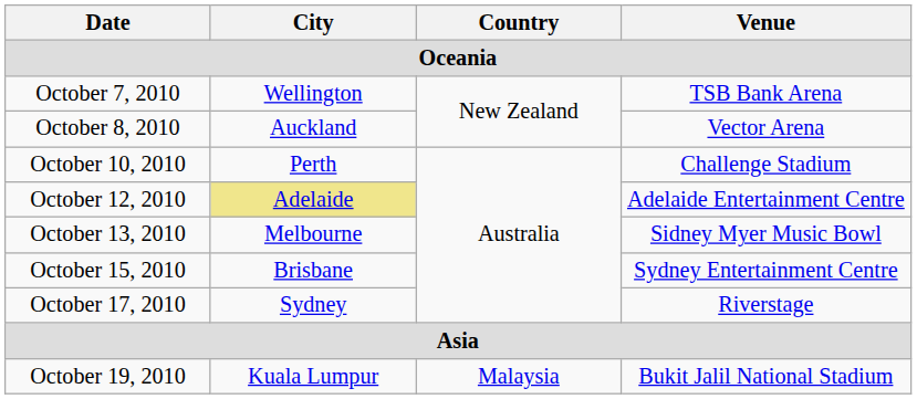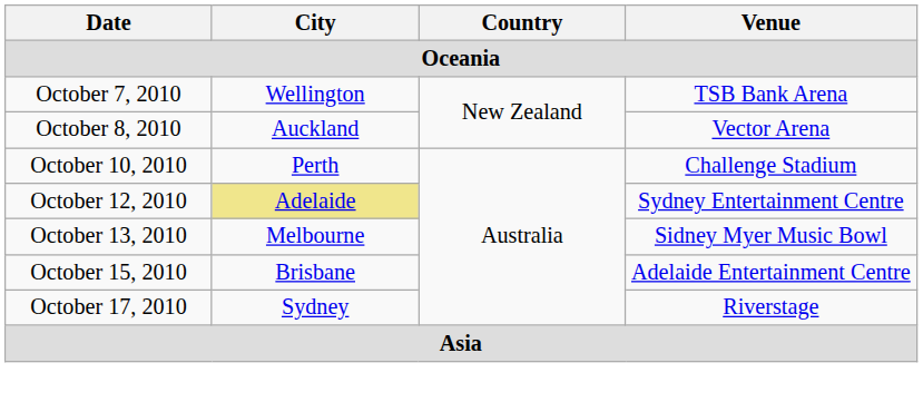 <table class="wikitable" style="text-align:center;">
 <tr>
 <th style="width:140px;">Date</th>
 <th style="width:140px;">City</th>
 <th style="width:140px;">Country</th>
 <th style="width:200px;">Venue</th>
 </tr>
 <tr style="background:#ddd;">
 <td colspan="4"><strong>Oceania</strong></td>
 </tr>
 <tr>
 <td>October 7, 2010</td>
 <td><a href='#'>Wellington</a></td>
 <td rowspan="2">New Zealand</td>
 <td><a href='#'>TSB Bank Arena</a></td>
 </tr>
 <tr>
 <td>October 8, 2010</td>
 <td><a href='#'>Auckland</a></td>
 <td><a href='#'>Vector Arena</a></td>
 </tr>
 <tr>
 <td>October 10, 2010</td>
 <td><a href='#'>Perth</a></td>
 <td rowspan="5">Australia</td>
 <td><a href='#'>Challenge Stadium</a></td>
 </tr>
 <tr>
 <td>October 12, 2010</td>
 <td style="background: khaki;"><a href='#'>Adelaide</a></td>
-<td><a href='#'>Adelaide Entertainment Centre</a></td>
+<td><a href='#'>Sydney Entertainment Centre</a></td>
 </tr>
 <tr>
 <td>October 13, 2010</td>
 <td><a href='#'>Melbourne</a></td>
 <td><a href='#'>Sidney Myer Music Bowl</a></td>
 </tr>
 <tr>
 <td>October 15, 2010</td>
 <td><a href='#'>Brisbane</a></td>
-<td><a href='#'>Sydney Entertainment Centre</a></td>
+<td><a href='#'>Adelaide Entertainment Centre</a></td>
 </tr>
 <tr>
 <td>October 17, 2010</td>
 <td><a href='#'>Sydney</a></td>
 <td><a href='#'>Riverstage</a></td>
 </tr>
 <tr style="background:#ddd;">
 <td colspan="4"><strong>Asia</strong></td>
 </tr>
-<tr>
-<td>October 19, 2010</td>
-<td><a href='#'>Kuala Lumpur</a></td>
-<td><a href='#'>Malaysia</a></td>
-<td><a href='#'>Bukit Jalil National Stadium</a></td>
-</tr>
 </table>
